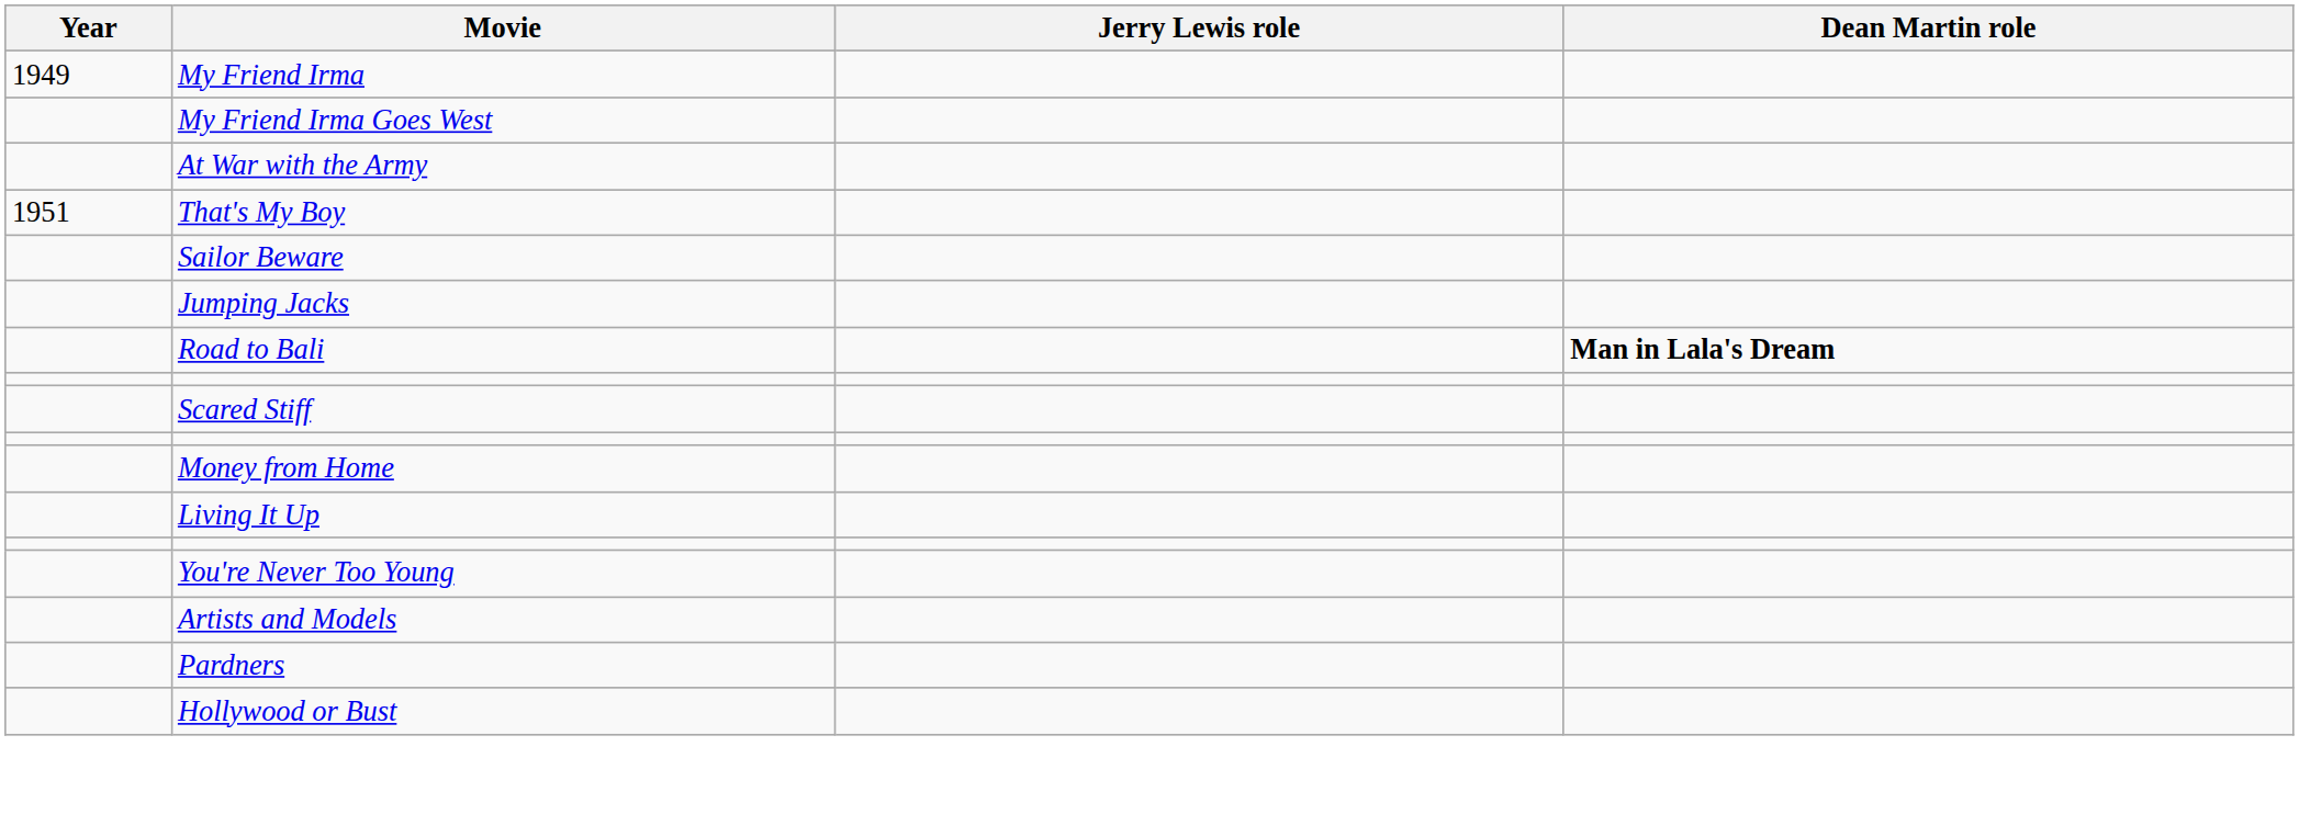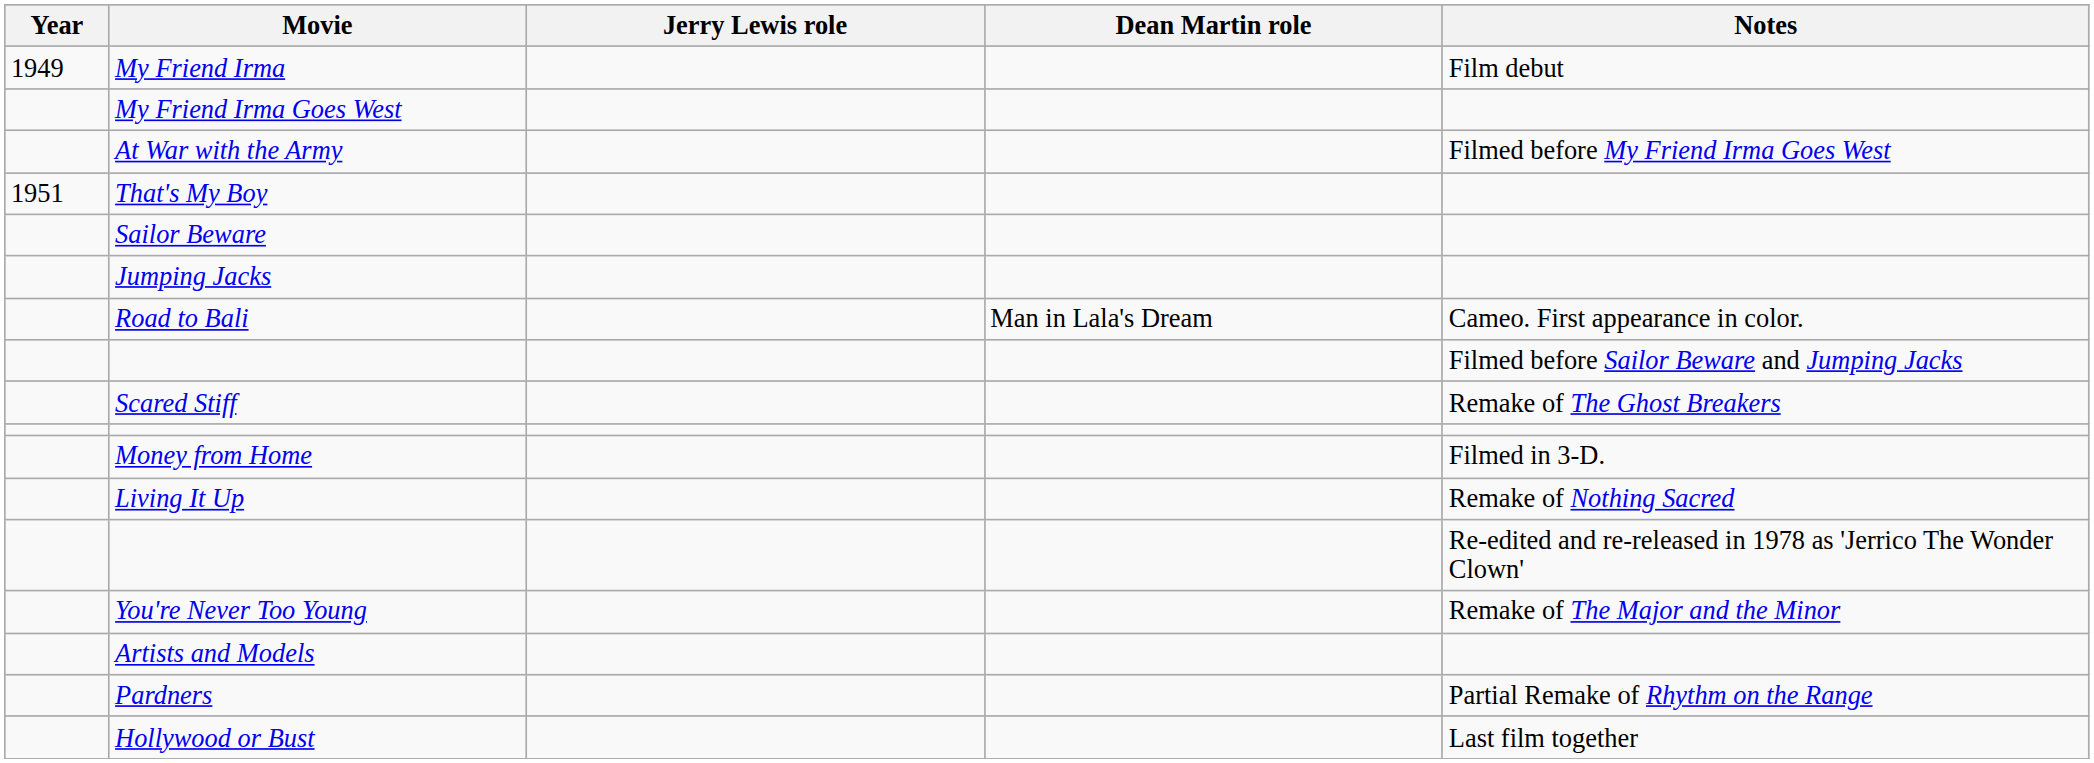 <table class="wikitable sortable" width="100%">
 <tr>
 <th width=5%>Year</th>
 <th width=20%>Movie</th>
 <th width=22%>Jerry Lewis role</th>
 <th width=22%>Dean Martin role</th>
+<th width=31% class="unsortable">Notes</th>
 </tr>
 <tr>
 <td>1949</td>
 <td><em><a href='#'>My Friend Irma</a></em></td>
 <td></td>
 <td></td>
+<td>Film debut</td>
 </tr>
 <tr>
 <td></td>
 <td><em><a href='#'>My Friend Irma Goes West</a></em></td>
+<td></td>
 <td></td>
 <td></td>
 </tr>
 <tr>
 <td></td>
 <td><em><a href='#'>At War with the Army</a></em></td>
 <td></td>
 <td></td>
+<td>Filmed before <em><a href='#'>My Friend Irma Goes West</a></em></td>
 </tr>
 <tr>
 <td>1951</td>
 <td><em><a href='#'>That's My Boy</a></em></td>
+<td></td>
 <td></td>
 <td></td>
 </tr>
 <tr>
 <td></td>
 <td><em><a href='#'>Sailor Beware</a></em></td>
 <td></td>
 <td></td>
+<td></td>
 </tr>
 <tr>
 <td></td>
 <td><em><a href='#'>Jumping Jacks</a></em></td>
+<td></td>
 <td></td>
 <td></td>
 </tr>
 <tr>
 <td></td>
 <td><em><a href='#'>Road to Bali</a></em></td>
 <td></td>
-<td><strong>Man in Lala's Dream</strong></td>
+<td>Man in Lala's Dream</td>
+<td>Cameo.  First appearance in color.</td>
 </tr>
 <tr>
 <td></td>
 <td><em></em></td>
 <td></td>
 <td></td>
+<td>Filmed before <em><a href='#'>Sailor Beware</a></em> and <em><a href='#'>Jumping Jacks</a></em></td>
 </tr>
 <tr>
 <td></td>
 <td><em><a href='#'>Scared Stiff</a></em></td>
 <td></td>
 <td></td>
+<td>Remake of <em><a href='#'>The Ghost Breakers</a></em></td>
 </tr>
 <tr>
 <td></td>
 <td><em></em></td>
+<td></td>
 <td></td>
 <td></td>
 </tr>
 <tr>
 <td></td>
 <td><em><a href='#'>Money from Home</a></em></td>
 <td></td>
 <td></td>
+<td>Filmed in 3-D.</td>
 </tr>
 <tr>
 <td></td>
 <td><em><a href='#'>Living It Up</a></em></td>
 <td></td>
 <td></td>
+<td>Remake of <em><a href='#'>Nothing Sacred</a></em></td>
 </tr>
 <tr>
 <td></td>
 <td><em></em></td>
 <td></td>
 <td></td>
+<td>Re-edited and re-released in 1978 as 'Jerrico The Wonder Clown'</td>
 </tr>
 <tr>
 <td></td>
 <td><em><a href='#'>You're Never Too Young</a></em></td>
 <td></td>
 <td></td>
+<td>Remake of <em><a href='#'>The Major and the Minor</a></em></td>
 </tr>
 <tr>
 <td></td>
 <td><em><a href='#'>Artists and Models</a></em></td>
+<td></td>
 <td></td>
 <td></td>
 </tr>
 <tr>
 <td></td>
 <td><em><a href='#'>Pardners</a></em></td>
 <td></td>
 <td></td>
+<td>Partial Remake of <em><a href='#'>Rhythm on the Range</a></em></td>
 </tr>
 <tr>
 <td></td>
 <td><em><a href='#'>Hollywood or Bust</a></em></td>
 <td></td>
 <td></td>
+<td>Last film together</td>
 </tr>
 </table>
